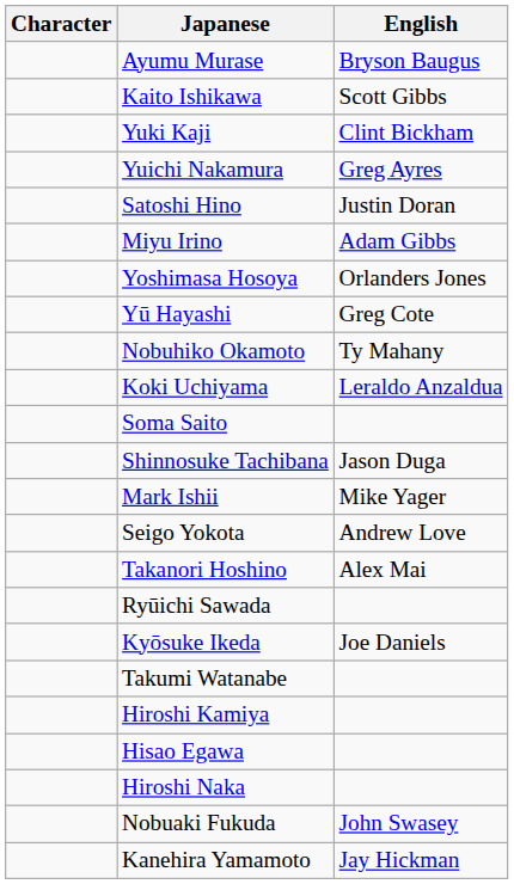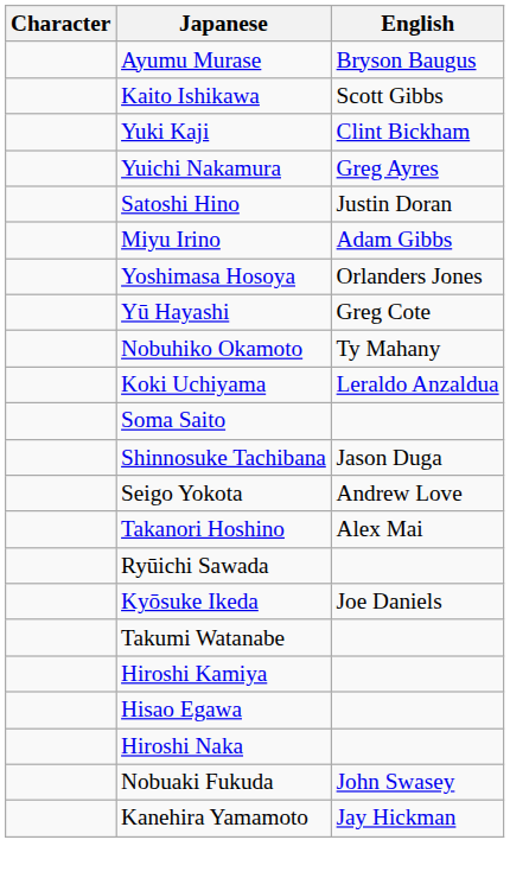 <table class="wikitable sortable">
 <tr>
 <th scope="col">Character</th>
 <th scope="col">Japanese</th>
 <th>English</th>
 </tr>
 <tr>
 <td scope="row"></td>
 <td align="left"><a href='#'>Ayumu Murase</a></td>
 <td><a href='#'>Bryson Baugus</a></td>
 </tr>
 <tr>
 <td scope="row"></td>
 <td align="left"><a href='#'>Kaito Ishikawa</a></td>
 <td>Scott Gibbs</td>
 </tr>
 <tr>
 <td scope="row"></td>
 <td align="left"><a href='#'>Yuki Kaji</a></td>
 <td><a href='#'>Clint Bickham</a></td>
 </tr>
 <tr>
 <td scope="row"></td>
 <td align="left"><a href='#'>Yuichi Nakamura</a></td>
 <td><a href='#'>Greg Ayres</a></td>
 </tr>
 <tr>
 <td scope="row"></td>
 <td align="left"><a href='#'>Satoshi Hino</a></td>
 <td>Justin Doran</td>
 </tr>
 <tr>
 <td scope="row"></td>
 <td align="left"><a href='#'>Miyu Irino</a></td>
 <td><a href='#'>Adam Gibbs</a></td>
 </tr>
 <tr>
 <td scope="row"></td>
 <td align="left"><a href='#'>Yoshimasa Hosoya</a></td>
 <td>Orlanders Jones</td>
 </tr>
 <tr>
 <td scope="row"></td>
 <td align="left"><a href='#'>Yū Hayashi</a></td>
 <td>Greg Cote</td>
 </tr>
 <tr>
 <td scope="row"></td>
 <td align="left"><a href='#'>Nobuhiko Okamoto</a></td>
 <td>Ty Mahany</td>
 </tr>
 <tr>
 <td scope="row"></td>
 <td align="left"><a href='#'>Koki Uchiyama</a></td>
 <td><a href='#'>Leraldo Anzaldua</a></td>
 </tr>
 <tr>
 <td scope="row"></td>
 <td align="left"><a href='#'>Soma Saito</a></td>
 <td></td>
 </tr>
 <tr>
 <td scope="row"></td>
 <td align="left"><a href='#'>Shinnosuke Tachibana</a></td>
 <td>Jason Duga</td>
 </tr>
 <tr>
 <td scope="row"></td>
-<td align="left"><a href='#'>Mark Ishii</a></td>
-<td>Mike Yager</td>
-</tr>
-<tr>
-<td scope="row"></td>
 <td align="left">Seigo Yokota</td>
 <td>Andrew Love</td>
 </tr>
 <tr>
 <td scope="row"></td>
 <td align="left"><a href='#'>Takanori Hoshino</a></td>
 <td>Alex Mai</td>
 </tr>
 <tr>
 <td scope="row"></td>
 <td align="left">Ryūichi Sawada</td>
 <td></td>
 </tr>
 <tr>
 <td scope="row"></td>
 <td align="left"><a href='#'>Kyōsuke Ikeda</a></td>
 <td>Joe Daniels</td>
 </tr>
 <tr>
 <td scope="row"></td>
 <td align="left">Takumi Watanabe</td>
 <td></td>
 </tr>
 <tr>
 <td scope="row"></td>
 <td align="left"><a href='#'>Hiroshi Kamiya</a></td>
 <td></td>
 </tr>
 <tr>
 <td scope="row"></td>
 <td align="left"><a href='#'>Hisao Egawa</a></td>
 <td></td>
 </tr>
 <tr>
 <td scope="row"></td>
 <td align="left"><a href='#'>Hiroshi Naka</a></td>
 <td></td>
 </tr>
 <tr>
 <td scope="row"></td>
 <td align="left">Nobuaki Fukuda</td>
 <td><a href='#'>John Swasey</a></td>
 </tr>
 <tr>
 <td scope="row"></td>
 <td align="left">Kanehira Yamamoto</td>
 <td><a href='#'>Jay Hickman</a></td>
 </tr>
 </table>
